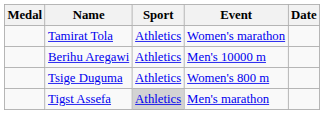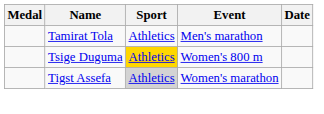 <table class="wikitable sortable" style="font-size: 95%;">
 <tr>
 <th>Medal</th>
 <th>Name</th>
 <th>Sport</th>
 <th>Event</th>
 <th>Date</th>
 </tr>
 <tr>
 <td></td>
 <td><a href='#'>Tamirat Tola</a></td>
 <td><a href='#'>Athletics</a></td>
-<td><a href='#'>Women's marathon</a></td>
-<td></td>
-</tr>
-<tr>
-<td></td>
-<td><a href='#'>Berihu Aregawi</a></td>
-<td><a href='#'>Athletics</a></td>
-<td><a href='#'>Men's 10000 m</a></td>
+<td><a href='#'>Men's marathon</a></td>
 <td></td>
 </tr>
 <tr>
 <td></td>
 <td><a href='#'>Tsige Duguma</a></td>
-<td><a href='#'>Athletics</a></td>
+<td style="background: gold;"><a href='#'>Athletics</a></td>
 <td><a href='#'>Women's 800 m</a></td>
 <td></td>
 </tr>
 <tr>
 <td></td>
 <td><a href='#'>Tigst Assefa</a></td>
 <td style="background: lightgrey;"><a href='#'>Athletics</a></td>
-<td><a href='#'>Men's marathon</a></td>
+<td><a href='#'>Women's marathon</a></td>
 <td></td>
 </tr>
 </table>
